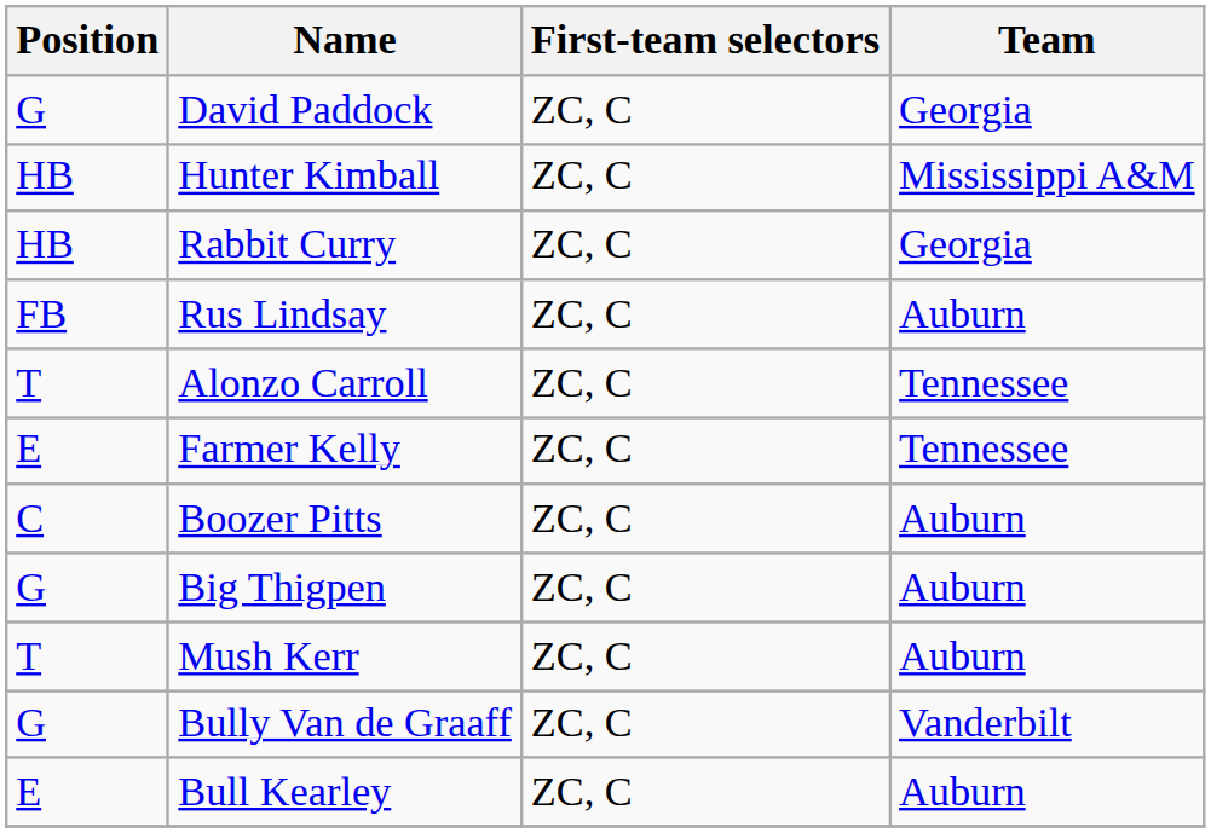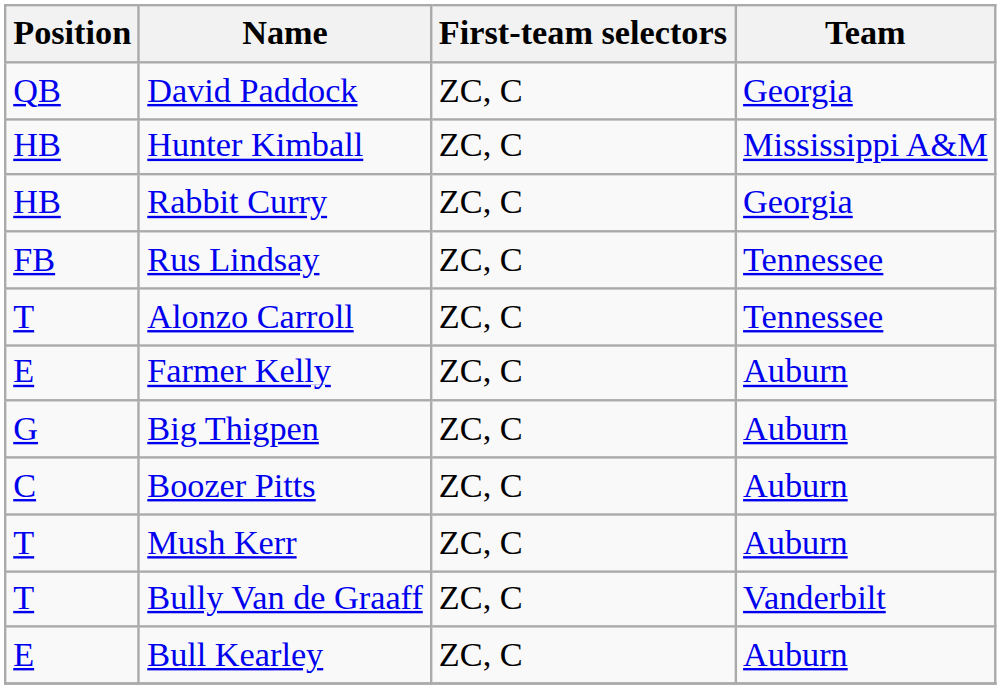 <table class="wikitable" style="font-size: 90%">
 <tr>
 <th>Position</th>
 <th>Name</th>
 <th>First-team selectors</th>
 <th>Team</th>
 </tr>
 <tr>
-<td><a href='#'>G</a></td>
+<td><a href='#'>QB</a></td>
 <td><a href='#'>David Paddock</a></td>
 <td>ZC, C</td>
 <td><a href='#'>Georgia</a></td>
 </tr>
 <tr>
 <td><a href='#'>HB</a></td>
 <td><a href='#'>Hunter Kimball</a></td>
 <td>ZC, C</td>
 <td><a href='#'>Mississippi A&M</a></td>
 </tr>
 <tr>
 <td><a href='#'>HB</a></td>
 <td><a href='#'>Rabbit Curry</a></td>
 <td>ZC, C</td>
 <td><a href='#'>Georgia</a></td>
 </tr>
 <tr>
 <td><a href='#'>FB</a></td>
 <td><a href='#'>Rus Lindsay</a></td>
 <td>ZC, C</td>
-<td><a href='#'>Auburn</a></td>
+<td><a href='#'>Tennessee</a></td>
 </tr>
 <tr>
 <td><a href='#'>T</a></td>
 <td><a href='#'>Alonzo Carroll</a></td>
 <td>ZC, C</td>
 <td><a href='#'>Tennessee</a></td>
 </tr>
 <tr>
 <td><a href='#'>E</a></td>
 <td><a href='#'>Farmer Kelly</a></td>
 <td>ZC, C</td>
-<td><a href='#'>Tennessee</a></td>
-</tr>
-<tr>
-<td><a href='#'>C</a></td>
-<td><a href='#'>Boozer Pitts</a></td>
-<td>ZC, C</td>
 <td><a href='#'>Auburn</a></td>
 </tr>
 <tr>
 <td><a href='#'>G</a></td>
 <td><a href='#'>Big Thigpen</a></td>
+<td>ZC, C</td>
+<td><a href='#'>Auburn</a></td>
+</tr>
+<tr>
+<td><a href='#'>C</a></td>
+<td><a href='#'>Boozer Pitts</a></td>
 <td>ZC, C</td>
 <td><a href='#'>Auburn</a></td>
 </tr>
 <tr>
 <td><a href='#'>T</a></td>
 <td><a href='#'>Mush Kerr</a></td>
 <td>ZC, C</td>
 <td><a href='#'>Auburn</a></td>
 </tr>
 <tr>
-<td><a href='#'>G</a></td>
+<td><a href='#'>T</a></td>
 <td><a href='#'>Bully Van de Graaff</a></td>
 <td>ZC, C</td>
 <td><a href='#'>Vanderbilt</a></td>
 </tr>
 <tr>
 <td><a href='#'>E</a></td>
 <td><a href='#'>Bull Kearley</a></td>
 <td>ZC, C</td>
 <td><a href='#'>Auburn</a></td>
 </tr>
 <tr>
 </tr>
 </table>
